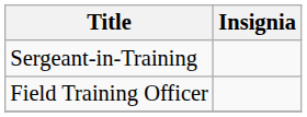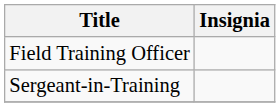 <table class="wikitable">
 <tr>
 <th>Title</th>
 <th>Insignia</th>
 </tr>
 <tr>
-<td>Sergeant-in-Training</td>
+<td>Field Training Officer</td>
 <td></td>
 </tr>
 <tr>
-<td>Field Training Officer</td>
+<td>Sergeant-in-Training</td>
 <td></td>
 </tr>
 <tr>
 </tr>
 </table>
